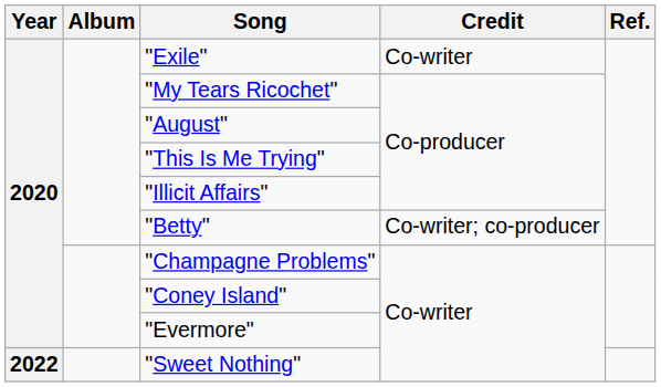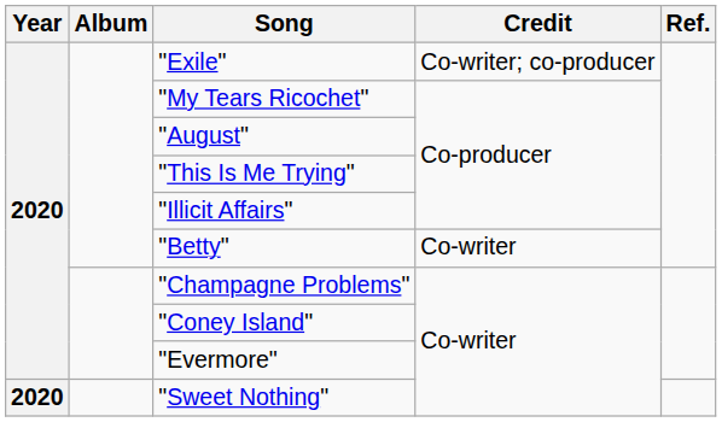 <table class="wikitable plainrowheaders sortable"  style=font-size:100%>
 <tr>
 <th>Year</th>
 <th>Album</th>
 <th>Song</th>
 <th class="unsortable">Credit</th>
 <th>Ref.</th>
 </tr>
 <tr>
 <th scope=row rowspan="9">2020</th>
 <td rowspan="6"></td>
 <td>"<a href='#'>Exile</a>"</td>
-<td>Co-writer</td>
+<td>Co-writer; co-producer</td>
 <td rowspan="6"></td>
 </tr>
 <tr>
 <td>"<a href='#'>My Tears Ricochet</a>"</td>
 <td rowspan="4">Co-producer</td>
 </tr>
 <tr>
 <td>"<a href='#'>August</a>"</td>
 </tr>
 <tr>
 <td>"<a href='#'>This Is Me Trying</a>"</td>
 </tr>
 <tr>
 <td>"<a href='#'>Illicit Affairs</a>"</td>
 </tr>
 <tr>
 <td>"<a href='#'>Betty</a>"</td>
-<td>Co-writer; co-producer</td>
+<td>Co-writer</td>
 </tr>
 <tr>
 <td rowspan="3"></td>
 <td>"<a href='#'>Champagne Problems</a>"</td>
 <td rowspan="4">Co-writer</td>
 <td rowspan="3"></td>
 </tr>
 <tr>
 <td>"<a href='#'>Coney Island</a>"</td>
 </tr>
 <tr>
 <td>"Evermore"</td>
 </tr>
 <tr>
-<th scope=row>2022</th>
+<th scope=row>2020</th>
 <td></td>
 <td>"<a href='#'>Sweet Nothing</a>"</td>
 <td></td>
 </tr>
 </table>
